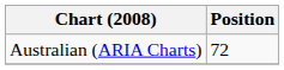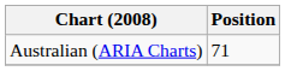 <table class="wikitable">
 <tr>
 <th>Chart (2008)</th>
 <th>Position</th>
 </tr>
 <tr>
 <td>Australian (<a href='#'>ARIA Charts</a>)</td>
-<td align="centre">72 </td>
+<td align="centre">71 </td>
 </tr>
 <tr>
 </tr>
 </table>
